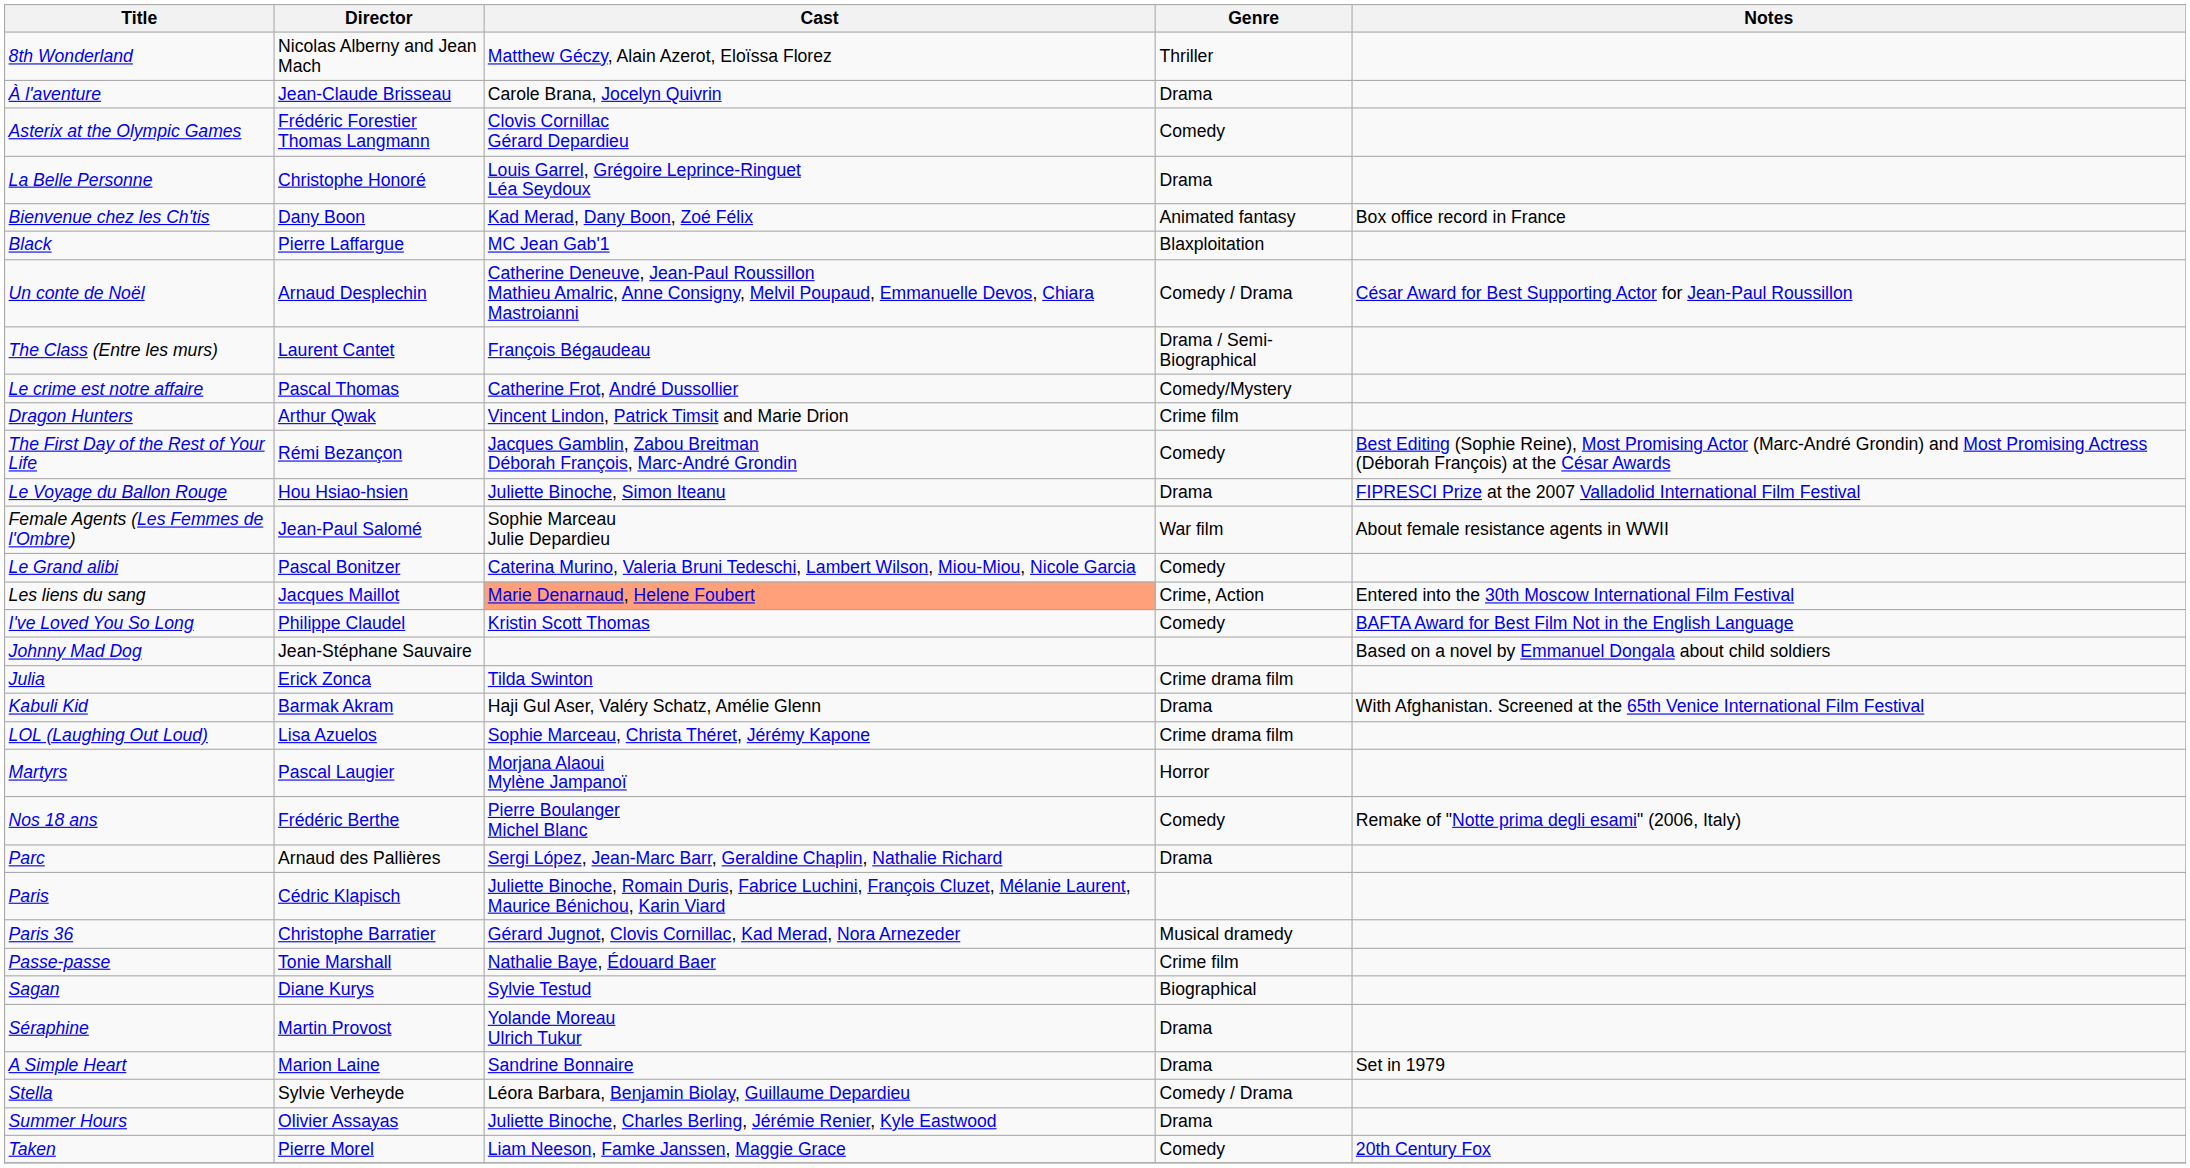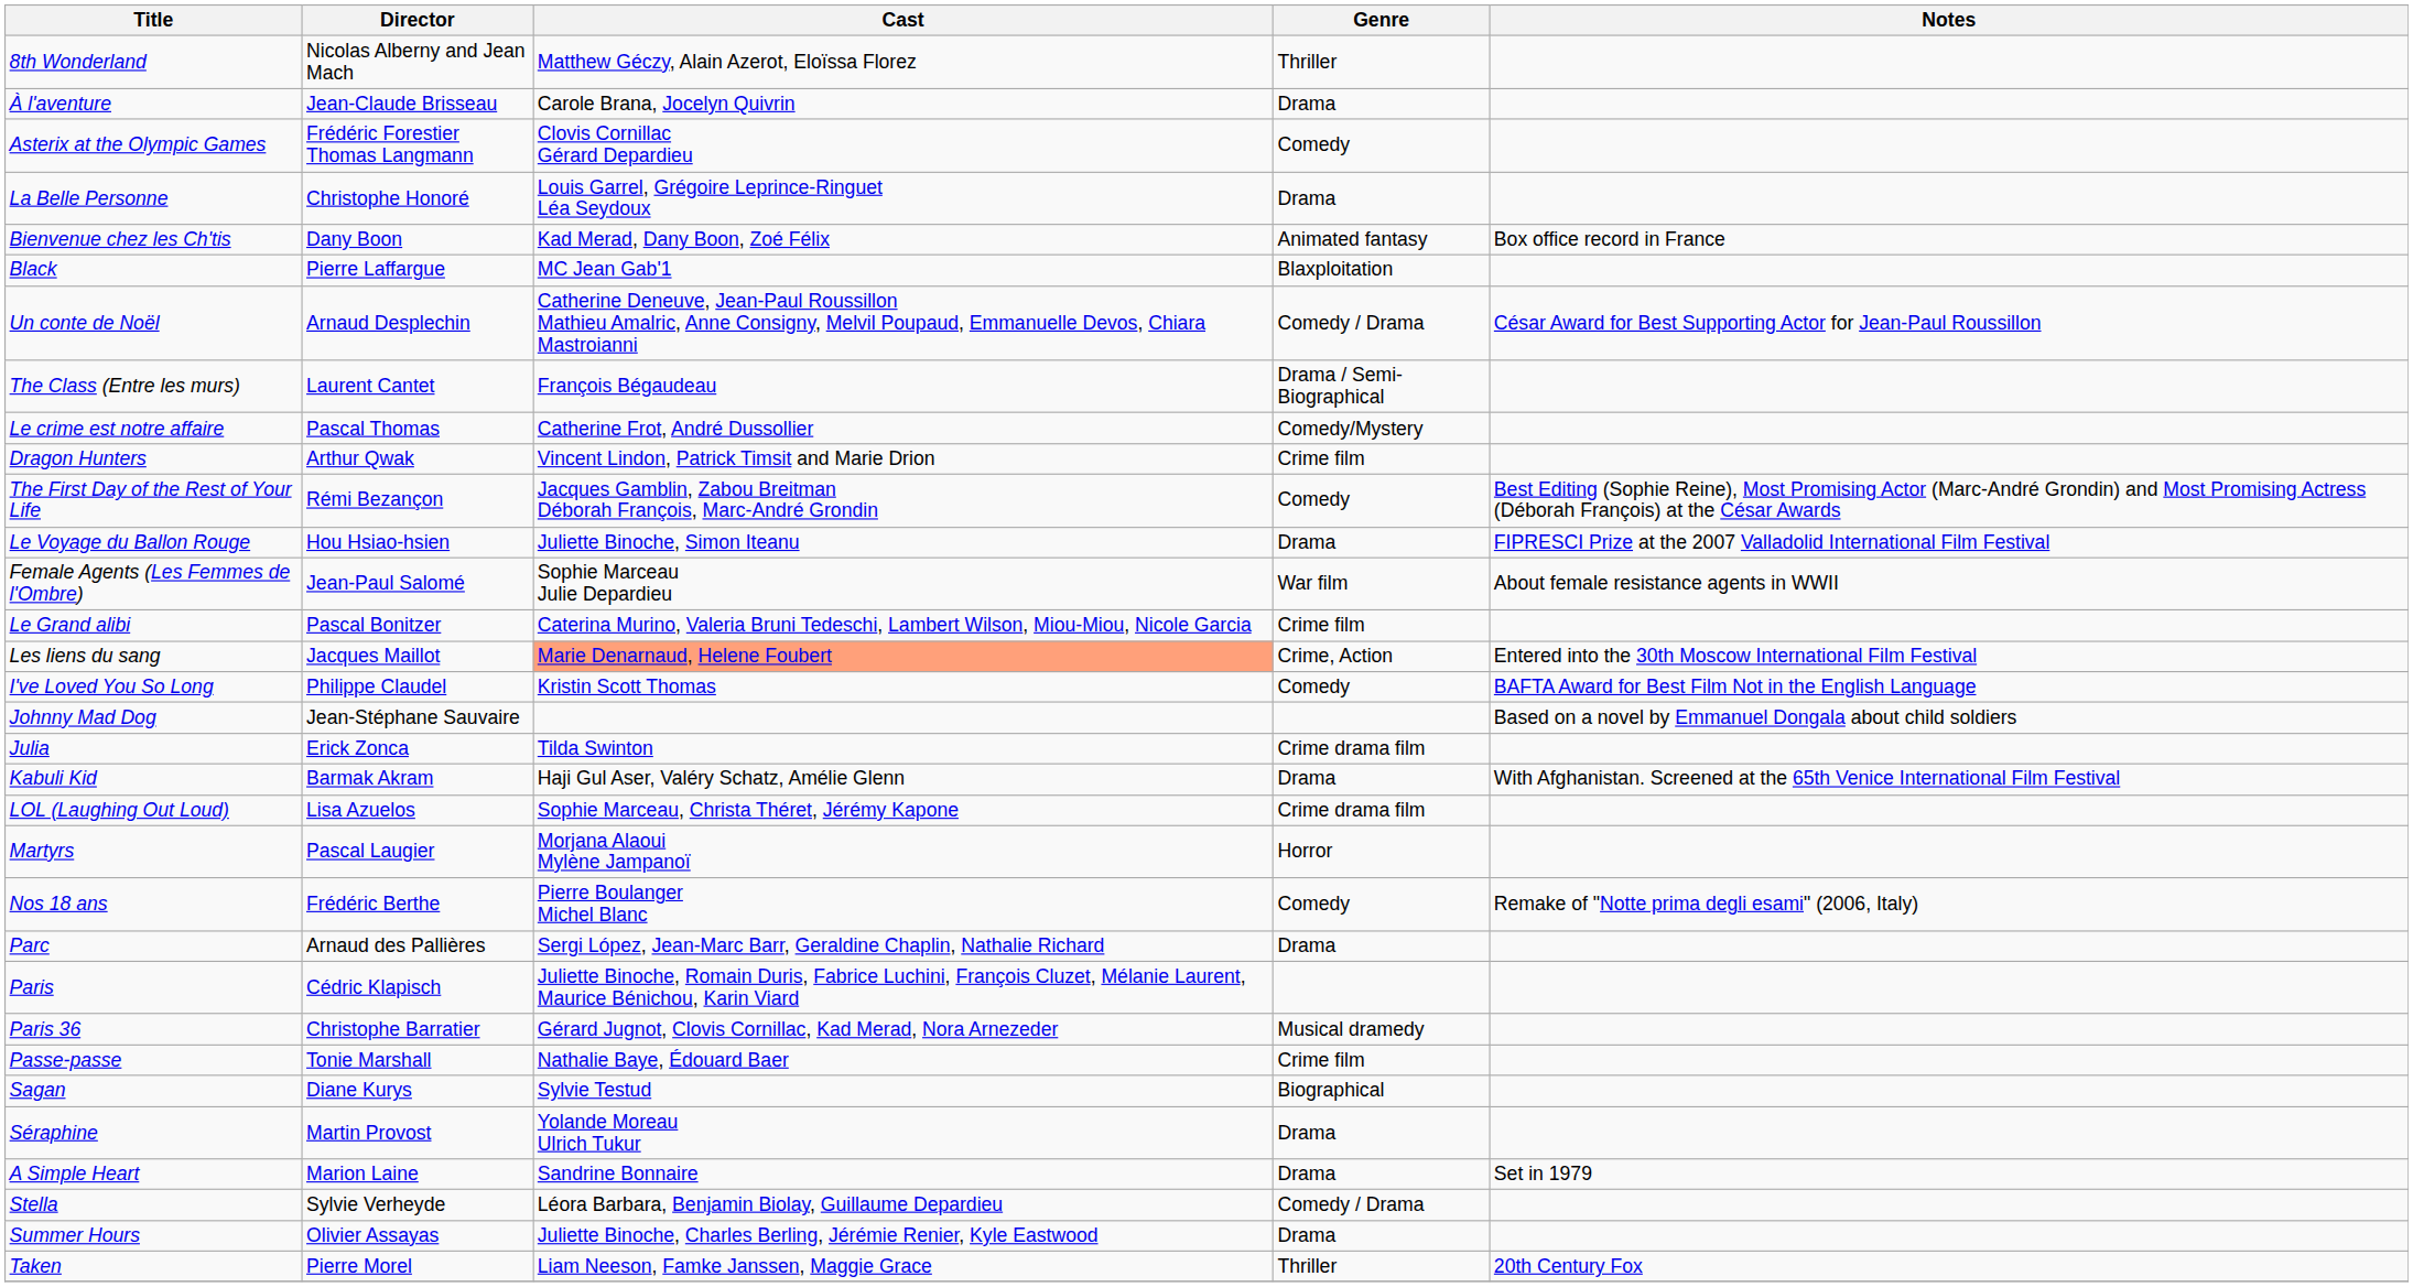 <table class="wikitable sortable" width="100%">
 <tr>
 <th>Title</th>
 <th>Director</th>
 <th>Cast</th>
 <th>Genre</th>
 <th>Notes</th>
 </tr>
 <tr>
 <td><em><a href='#'>8th Wonderland</a></em></td>
 <td>Nicolas Alberny and Jean Mach</td>
 <td><a href='#'>Matthew Géczy</a>, Alain Azerot, Eloïssa Florez</td>
 <td>Thriller</td>
 <td></td>
 </tr>
 <tr>
 <td><em><a href='#'>À l'aventure</a></em></td>
 <td><a href='#'>Jean-Claude Brisseau</a></td>
 <td>Carole Brana, <a href='#'>Jocelyn Quivrin</a></td>
 <td>Drama</td>
 <td></td>
 </tr>
 <tr>
 <td><em><a href='#'>Asterix at the Olympic Games</a></em></td>
 <td><a href='#'>Frédéric Forestier</a><br><a href='#'>Thomas Langmann</a></td>
 <td><a href='#'>Clovis Cornillac</a><br><a href='#'>Gérard Depardieu</a></td>
 <td>Comedy</td>
 <td></td>
 </tr>
 <tr>
 <td><em><a href='#'>La Belle Personne</a></em></td>
 <td><a href='#'>Christophe Honoré</a></td>
 <td><a href='#'>Louis Garrel</a>, <a href='#'>Grégoire Leprince-Ringuet</a> <br><a href='#'>Léa Seydoux</a></td>
 <td>Drama</td>
 <td></td>
 </tr>
 <tr>
 <td><em><a href='#'>Bienvenue chez les Ch'tis</a></em></td>
 <td><a href='#'>Dany Boon</a></td>
 <td><a href='#'>Kad Merad</a>, <a href='#'>Dany Boon</a>, <a href='#'>Zoé Félix</a></td>
 <td>Animated fantasy</td>
 <td>Box office record in France</td>
 </tr>
 <tr>
 <td><em><a href='#'>Black</a></em></td>
 <td><a href='#'>Pierre Laffargue</a></td>
 <td><a href='#'>MC Jean Gab'1</a></td>
 <td>Blaxploitation</td>
 <td></td>
 </tr>
 <tr>
 <td><em><a href='#'>Un conte de Noël</a></em></td>
 <td><a href='#'>Arnaud Desplechin</a></td>
 <td><a href='#'>Catherine Deneuve</a>, <a href='#'>Jean-Paul Roussillon</a><br><a href='#'>Mathieu Amalric</a>, <a href='#'>Anne Consigny</a>, <a href='#'>Melvil Poupaud</a>, <a href='#'>Emmanuelle Devos</a>, <a href='#'>Chiara Mastroianni</a></td>
 <td>Comedy / Drama</td>
 <td><a href='#'>César Award for Best Supporting Actor</a> for <a href='#'>Jean-Paul Roussillon</a></td>
 </tr>
 <tr>
 <td><em><a href='#'>The Class</a> (Entre les murs)</em></td>
 <td><a href='#'>Laurent Cantet</a></td>
 <td><a href='#'>François Bégaudeau</a></td>
 <td>Drama / Semi-Biographical</td>
 <td></td>
 </tr>
 <tr>
 <td><em><a href='#'>Le crime est notre affaire</a></em></td>
 <td><a href='#'>Pascal Thomas</a></td>
 <td><a href='#'>Catherine Frot</a>, <a href='#'>André Dussollier</a></td>
 <td>Comedy/Mystery</td>
 <td></td>
 </tr>
 <tr>
 <td><em><a href='#'>Dragon Hunters</a></em></td>
 <td><a href='#'>Arthur Qwak</a></td>
 <td><a href='#'>Vincent Lindon</a>, <a href='#'>Patrick Timsit</a> and Marie Drion</td>
 <td>Crime film</td>
 <td></td>
 </tr>
 <tr>
 <td><em><a href='#'>The First Day of the Rest of Your Life</a></em></td>
 <td><a href='#'>Rémi Bezançon</a></td>
 <td><a href='#'>Jacques Gamblin</a>, <a href='#'>Zabou Breitman</a><br><a href='#'>Déborah François</a>, <a href='#'>Marc-André Grondin</a></td>
 <td>Comedy</td>
 <td><a href='#'>Best Editing</a> (Sophie Reine), <a href='#'>Most Promising Actor</a> (Marc-André Grondin) and <a href='#'>Most Promising Actress</a> (Déborah François) at the <a href='#'>César Awards</a></td>
 </tr>
 <tr>
 <td><em><a href='#'>Le Voyage du Ballon Rouge</a></em></td>
 <td><a href='#'>Hou Hsiao-hsien</a></td>
 <td><a href='#'>Juliette Binoche</a>, <a href='#'>Simon Iteanu</a></td>
 <td>Drama</td>
 <td><a href='#'>FIPRESCI Prize</a> at the 2007 <a href='#'>Valladolid International Film Festival</a></td>
 </tr>
 <tr>
 <td><em>Female Agents (<a href='#'>Les Femmes de l'Ombre</a>)</em></td>
 <td><a href='#'>Jean-Paul Salomé</a></td>
 <td>Sophie Marceau <br>Julie Depardieu</td>
 <td>War film</td>
 <td>About female resistance agents in WWII</td>
 </tr>
 <tr>
 <td><em><a href='#'>Le Grand alibi</a></em></td>
 <td><a href='#'>Pascal Bonitzer</a></td>
 <td><a href='#'>Caterina Murino</a>, <a href='#'>Valeria Bruni Tedeschi</a>, <a href='#'>Lambert Wilson</a>, <a href='#'>Miou-Miou</a>, <a href='#'>Nicole Garcia</a></td>
-<td>Comedy</td>
+<td>Crime film</td>
 <td></td>
 </tr>
 <tr>
 <td><em>Les liens du sang</em></td>
 <td><a href='#'>Jacques Maillot</a></td>
 <td style="background: lightsalmon;"><a href='#'>Marie Denarnaud</a>, <a href='#'>Helene Foubert</a></td>
 <td>Crime, Action</td>
 <td>Entered into the <a href='#'>30th Moscow International Film Festival</a></td>
 </tr>
 <tr>
 <td><em><a href='#'>I've Loved You So Long</a></em></td>
 <td><a href='#'>Philippe Claudel</a></td>
 <td><a href='#'>Kristin Scott Thomas</a></td>
 <td>Comedy</td>
 <td><a href='#'>BAFTA Award for Best Film Not in the English Language</a></td>
 </tr>
 <tr>
 <td><em><a href='#'>Johnny Mad Dog</a></em></td>
 <td>Jean-Stéphane Sauvaire</td>
 <td></td>
 <td></td>
 <td>Based on a novel by <a href='#'>Emmanuel Dongala</a> about child soldiers</td>
 </tr>
 <tr>
 <td><em><a href='#'>Julia</a></em></td>
 <td><a href='#'>Erick Zonca</a></td>
 <td><a href='#'>Tilda Swinton</a></td>
 <td>Crime drama film</td>
 <td></td>
 </tr>
 <tr>
 <td><em><a href='#'>Kabuli Kid</a></em></td>
 <td><a href='#'>Barmak Akram</a></td>
 <td>Haji Gul Aser, Valéry Schatz, Amélie Glenn</td>
 <td>Drama</td>
 <td>With Afghanistan. Screened at the <a href='#'>65th Venice International Film Festival</a></td>
 </tr>
 <tr>
 <td><em><a href='#'>LOL (Laughing Out Loud)</a></em></td>
 <td><a href='#'>Lisa Azuelos</a></td>
 <td><a href='#'>Sophie Marceau</a>, <a href='#'>Christa Théret</a>, <a href='#'>Jérémy Kapone</a></td>
 <td>Crime drama film</td>
 <td></td>
 </tr>
 <tr>
 <td><em><a href='#'>Martyrs</a></em></td>
 <td><a href='#'>Pascal Laugier</a></td>
 <td><a href='#'>Morjana Alaoui</a> <br><a href='#'>Mylène Jampanoï</a></td>
 <td>Horror</td>
 <td></td>
 </tr>
 <tr>
 <td><em><a href='#'>Nos 18 ans</a></em></td>
 <td><a href='#'>Frédéric Berthe</a></td>
 <td><a href='#'>Pierre Boulanger</a><br><a href='#'>Michel Blanc</a></td>
 <td>Comedy</td>
 <td>Remake of "<a href='#'>Notte prima degli esami</a>" (2006, Italy)</td>
 </tr>
 <tr>
 <td><em><a href='#'>Parc</a></em></td>
 <td>Arnaud des Pallières</td>
 <td><a href='#'>Sergi López</a>, <a href='#'>Jean-Marc Barr</a>, <a href='#'>Geraldine Chaplin</a>, <a href='#'>Nathalie Richard</a></td>
 <td>Drama</td>
 <td></td>
 </tr>
 <tr>
 <td><em><a href='#'>Paris</a></em></td>
 <td><a href='#'>Cédric Klapisch</a></td>
 <td><a href='#'>Juliette Binoche</a>, <a href='#'>Romain Duris</a>, <a href='#'>Fabrice Luchini</a>, <a href='#'>François Cluzet</a>, <a href='#'>Mélanie Laurent</a>, <a href='#'>Maurice Bénichou</a>, <a href='#'>Karin Viard</a></td>
 <td></td>
 <td></td>
 </tr>
 <tr>
 <td><em><a href='#'>Paris 36</a></em></td>
 <td><a href='#'>Christophe Barratier</a></td>
 <td><a href='#'>Gérard Jugnot</a>, <a href='#'>Clovis Cornillac</a>, <a href='#'>Kad Merad</a>, <a href='#'>Nora Arnezeder</a></td>
 <td>Musical dramedy</td>
 <td></td>
 </tr>
 <tr>
 <td><em><a href='#'>Passe-passe</a></em></td>
 <td><a href='#'>Tonie Marshall</a></td>
 <td><a href='#'>Nathalie Baye</a>, <a href='#'>Édouard Baer</a></td>
 <td>Crime film</td>
 <td></td>
 </tr>
 <tr>
 <td><em><a href='#'>Sagan</a></em></td>
 <td><a href='#'>Diane Kurys</a></td>
 <td><a href='#'>Sylvie Testud</a></td>
 <td>Biographical</td>
 <td></td>
 </tr>
 <tr>
 <td><em><a href='#'>Séraphine</a></em></td>
 <td><a href='#'>Martin Provost</a></td>
 <td><a href='#'>Yolande Moreau</a> <br> <a href='#'>Ulrich Tukur</a></td>
 <td>Drama</td>
 <td></td>
 </tr>
 <tr>
 <td><em><a href='#'>A Simple Heart</a></em></td>
 <td><a href='#'>Marion Laine</a></td>
 <td><a href='#'>Sandrine Bonnaire</a></td>
 <td>Drama</td>
 <td>Set in 1979 </td>
 </tr>
 <tr>
 <td><em><a href='#'>Stella</a></em></td>
 <td>Sylvie Verheyde</td>
 <td>Léora Barbara, <a href='#'>Benjamin Biolay</a>, <a href='#'>Guillaume Depardieu</a></td>
 <td>Comedy / Drama</td>
 <td></td>
 </tr>
 <tr>
 <td><em><a href='#'>Summer Hours</a></em></td>
 <td><a href='#'>Olivier Assayas</a></td>
 <td><a href='#'>Juliette Binoche</a>, <a href='#'>Charles Berling</a>, <a href='#'>Jérémie Renier</a>, <a href='#'>Kyle Eastwood</a></td>
 <td>Drama</td>
 <td></td>
 </tr>
 <tr>
 <td><em><a href='#'>Taken</a></em></td>
 <td><a href='#'>Pierre Morel</a></td>
 <td><a href='#'>Liam Neeson</a>, <a href='#'>Famke Janssen</a>, <a href='#'>Maggie Grace</a></td>
-<td>Comedy</td>
+<td>Thriller</td>
 <td><a href='#'>20th Century Fox</a></td>
 </tr>
 <tr>
 </tr>
 </table>
